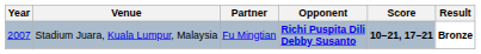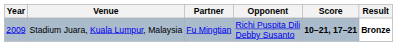 <table class="sortable wikitable" style="font-size: 90%;">
 <tr>
 <th>Year</th>
 <th>Venue</th>
 <th>Partner</th>
 <th>Opponent</th>
 <th>Score</th>
 <th>Result</th>
 </tr>
 <tr style="background:#AABBCC">
-<td align="center"><a href='#'>2007</a></td>
+<td align="center"><a href='#'>2009</a></td>
 <td align="left">Stadium Juara, <a href='#'>Kuala Lumpur</a>, Malaysia</td>
 <td align="left"> <a href='#'>Fu Mingtian</a></td>
-<td align="left"><strong> <a href='#'>Richi Puspita Dili</a><br> <a href='#'>Debby Susanto</a></strong></td>
+<td align="left"> <a href='#'>Richi Puspita Dili</a><br> <a href='#'>Debby Susanto</a></td>
 <td align="left"><strong>10–21, 17–21</strong></td>
 <td style="text-align:left; background:white"> <strong>Bronze</strong></td>
 </tr>
 </table>
